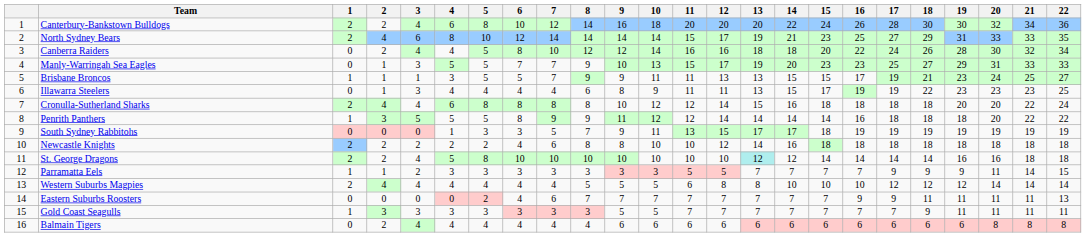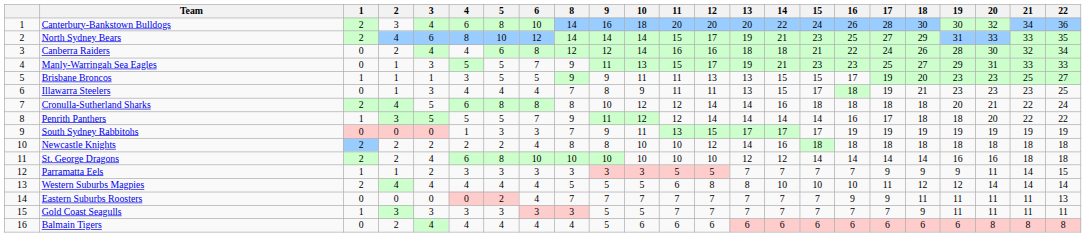 <table class="wikitable" style="text-align:center; line-height: 90%; font-size:90%;" width=100%>
 <tr>
 <th width=20 abbr="Position"></th>
 <th width=225>Team</th>
 <th width=20 abbr="Round 1">1</th>
 <th width=20 abbr="Round 2">2</th>
 <th width=20 abbr="Round 3">3</th>
 <th width=20 abbr="Round 4">4</th>
 <th width=20 abbr="Round 5">5</th>
 <th width=20 abbr="Round 6">6</th>
-<th width=20 abbr="Round 7">7</th>
 <th width=20 abbr="Round 8">8</th>
 <th width=20 abbr="Round 9">9</th>
 <th width=20 abbr="Round 10">10</th>
 <th width=20 abbr="Round 11">11</th>
 <th width=20 abbr="Round 12">12</th>
 <th width=20 abbr="Round 13">13</th>
 <th width=20 abbr="Round 14">14</th>
 <th width=20 abbr="Round 15">15</th>
 <th width=20 abbr="Round 16">16</th>
 <th width=20 abbr="Round 17">17</th>
 <th width=20 abbr="Round 18">18</th>
 <th width=20 abbr="Round 19">19</th>
 <th width=20 abbr="Round 20">20</th>
 <th width=20 abbr="Round 21">21</th>
 <th width=20 abbr="Round 22">22</th>
 </tr>
 <tr>
 <td>1</td>
 <td style="text-align:left;"> <a href='#'>Canterbury-Bankstown Bulldogs</a></td>
 <td style="background: #ccffcc;">2</td>
-<td>2</td>
+<td>3</td>
 <td style="background: #ccffcc;">4</td>
 <td style="background: #ccffcc;">6</td>
 <td style="background: #ccffcc;">8</td>
 <td style="background: #ccffcc;">10</td>
-<td style="background: #ccffcc;">12</td>
 <td style="background: #99ccff;">14</td>
 <td style="background: #99ccff;">16</td>
 <td style="background: #99ccff;">18</td>
 <td style="background: #99ccff;">20</td>
 <td style="background: #99ccff;">20</td>
 <td style="background: #99ccff;">20</td>
 <td style="background: #99ccff;">22</td>
 <td style="background: #99ccff;">24</td>
 <td style="background: #99ccff;">26</td>
 <td style="background: #99ccff;">28</td>
 <td style="background: #99ccff;">30</td>
 <td style="background: #ccffcc;">30</td>
 <td style="background: #ccffcc;">32</td>
 <td style="background: #99ccff;">34</td>
 <td style="background: #99ccff;">36</td>
 </tr>
 <tr>
 <td>2</td>
 <td style="text-align:left;"> <a href='#'>North Sydney Bears</a></td>
 <td style="background: #ccffcc;">2</td>
 <td style="background: #99ccff;">4</td>
 <td style="background: #99ccff;">6</td>
 <td style="background: #99ccff;">8</td>
 <td style="background: #99ccff;">10</td>
 <td style="background: #99ccff;">12</td>
-<td style="background: #99ccff;">14</td>
 <td style="background: #ccffcc;">14</td>
 <td style="background: #ccffcc;">14</td>
 <td style="background: #ccffcc;">14</td>
 <td style="background: #ccffcc;">15</td>
 <td style="background: #ccffcc;">17</td>
 <td style="background: #ccffcc;">19</td>
 <td style="background: #ccffcc;">21</td>
 <td style="background: #ccffcc;">23</td>
 <td style="background: #ccffcc;">25</td>
 <td style="background: #ccffcc;">27</td>
 <td style="background: #ccffcc;">29</td>
 <td style="background: #99ccff;">31</td>
 <td style="background: #99ccff;">33</td>
 <td style="background: #ccffcc;">33</td>
 <td style="background: #ccffcc;">35</td>
 </tr>
 <tr>
 <td>3</td>
 <td style="text-align:left;"> <a href='#'>Canberra Raiders</a></td>
 <td>0</td>
 <td>2</td>
 <td style="background: #ccffcc;">4</td>
 <td>4</td>
-<td style="background: #ccffcc;">5</td>
+<td style="background: #ccffcc;">6</td>
 <td style="background: #ccffcc;">8</td>
-<td style="background: #ccffcc;">10</td>
 <td style="background: #ccffcc;">12</td>
 <td style="background: #ccffcc;">12</td>
 <td style="background: #ccffcc;">14</td>
 <td style="background: #ccffcc;">16</td>
 <td style="background: #ccffcc;">16</td>
 <td style="background: #ccffcc;">18</td>
 <td style="background: #ccffcc;">18</td>
-<td style="background: #ccffcc;">20</td>
+<td style="background: #ccffcc;">21</td>
 <td style="background: #ccffcc;">22</td>
 <td style="background: #ccffcc;">24</td>
 <td style="background: #ccffcc;">26</td>
 <td style="background: #ccffcc;">28</td>
 <td style="background: #ccffcc;">30</td>
 <td style="background: #ccffcc;">32</td>
 <td style="background: #ccffcc;">34</td>
 </tr>
 <tr>
 <td>4</td>
 <td style="text-align:left;"> <a href='#'>Manly-Warringah Sea Eagles</a></td>
 <td>0</td>
 <td>1</td>
 <td>3</td>
 <td style="background: #ccffcc;">5</td>
 <td>5</td>
 <td>7</td>
-<td>7</td>
 <td>9</td>
-<td style="background: #ccffcc;">10</td>
+<td style="background: #ccffcc;">11</td>
 <td style="background: #ccffcc;">13</td>
 <td style="background: #ccffcc;">15</td>
 <td style="background: #ccffcc;">17</td>
 <td style="background: #ccffcc;">19</td>
-<td style="background: #ccffcc;">20</td>
+<td style="background: #ccffcc;">21</td>
 <td style="background: #ccffcc;">23</td>
 <td style="background: #ccffcc;">23</td>
 <td style="background: #ccffcc;">25</td>
 <td style="background: #ccffcc;">27</td>
 <td style="background: #ccffcc;">29</td>
 <td style="background: #ccffcc;">31</td>
 <td style="background: #ccffcc;">33</td>
 <td style="background: #ccffcc;">33</td>
 </tr>
 <tr>
 <td>5</td>
 <td style="text-align:left;"> <a href='#'>Brisbane Broncos</a></td>
 <td>1</td>
 <td>1</td>
 <td>1</td>
 <td>3</td>
 <td>5</td>
 <td>5</td>
-<td>7</td>
 <td style="background: #ccffcc;">9</td>
 <td>9</td>
 <td>11</td>
 <td>11</td>
 <td>13</td>
 <td>13</td>
 <td>15</td>
 <td>15</td>
 <td>17</td>
 <td style="background: #ccffcc;">19</td>
-<td style="background: #ccffcc;">21</td>
+<td style="background: #ccffcc;">20</td>
 <td style="background: #ccffcc;">23</td>
-<td style="background: #ccffcc;">24</td>
+<td style="background: #ccffcc;">23</td>
 <td style="background: #ccffcc;">25</td>
 <td style="background: #ccffcc;">27</td>
 </tr>
 <tr>
 <td>6</td>
 <td style="text-align:left;"> <a href='#'>Illawarra Steelers</a></td>
 <td>0</td>
 <td>1</td>
 <td>3</td>
 <td>4</td>
 <td>4</td>
 <td>4</td>
-<td>4</td>
-<td>6</td>
+<td>7</td>
 <td>8</td>
 <td>9</td>
 <td>11</td>
 <td>11</td>
 <td>13</td>
 <td>15</td>
 <td>17</td>
-<td style="background: #ccffcc;">19</td>
+<td style="background: #ccffcc;">18</td>
 <td>19</td>
-<td>22</td>
+<td>21</td>
 <td>23</td>
 <td>23</td>
 <td>23</td>
 <td>25</td>
 </tr>
 <tr>
 <td>7</td>
 <td style="text-align:left;"> <a href='#'>Cronulla-Sutherland Sharks</a></td>
 <td style="background: #ccffcc;">2</td>
 <td style="background: #ccffcc;">4</td>
-<td>4</td>
+<td>5</td>
 <td style="background: #ccffcc;">6</td>
-<td style="background: #ccffcc;">8</td>
 <td style="background: #ccffcc;">8</td>
 <td style="background: #ccffcc;">8</td>
 <td>8</td>
 <td>10</td>
 <td>12</td>
 <td>12</td>
 <td>14</td>
-<td>15</td>
+<td>14</td>
 <td>16</td>
 <td>18</td>
 <td>18</td>
 <td>18</td>
 <td>18</td>
 <td>20</td>
-<td>20</td>
+<td>21</td>
 <td>22</td>
 <td>24</td>
 </tr>
 <tr>
 <td>8</td>
 <td style="text-align:left;"> <a href='#'>Penrith Panthers</a></td>
 <td>1</td>
 <td style="background: #ccffcc;">3</td>
 <td style="background: #ccffcc;">5</td>
 <td>5</td>
 <td>5</td>
-<td>8</td>
-<td style="background: #ccffcc;">9</td>
+<td>7</td>
 <td>9</td>
 <td style="background: #ccffcc;">11</td>
 <td style="background: #ccffcc;">12</td>
 <td>12</td>
 <td>14</td>
 <td>14</td>
 <td>14</td>
 <td>14</td>
 <td>16</td>
-<td>18</td>
+<td>17</td>
 <td>18</td>
 <td>18</td>
 <td>20</td>
 <td>22</td>
 <td>22</td>
 </tr>
 <tr>
 <td>9</td>
 <td style="text-align:left;"> <a href='#'>South Sydney Rabbitohs</a></td>
 <td style="background: #ffcccc;">0</td>
 <td style="background: #ffcccc;">0</td>
 <td style="background: #ffcccc;">0</td>
 <td>1</td>
 <td>3</td>
 <td>3</td>
-<td>5</td>
 <td>7</td>
 <td>9</td>
 <td>11</td>
 <td style="background: #ccffcc;">13</td>
 <td style="background: #ccffcc;">15</td>
 <td style="background: #ccffcc;">17</td>
 <td style="background: #ccffcc;">17</td>
-<td>18</td>
+<td>17</td>
 <td>19</td>
 <td>19</td>
 <td>19</td>
 <td>19</td>
 <td>19</td>
 <td>19</td>
 <td>19</td>
 </tr>
 <tr>
 <td>10</td>
 <td style="text-align:left;"> <a href='#'>Newcastle Knights</a></td>
 <td style="background: #99ccff;">2</td>
 <td>2</td>
 <td>2</td>
 <td>2</td>
 <td>2</td>
 <td>4</td>
-<td>6</td>
 <td>8</td>
 <td>8</td>
 <td>10</td>
 <td>10</td>
 <td>12</td>
 <td>14</td>
 <td>16</td>
 <td style="background: #ccffcc;">18</td>
 <td>18</td>
 <td>18</td>
 <td>18</td>
 <td>18</td>
 <td>18</td>
 <td>18</td>
 <td>18</td>
 </tr>
 <tr>
 <td>11</td>
 <td style="text-align:left;"> <a href='#'>St. George Dragons</a></td>
 <td style="background: #ccffcc;">2</td>
 <td>2</td>
 <td>4</td>
-<td style="background: #ccffcc;">5</td>
+<td style="background: #ccffcc;">6</td>
 <td style="background: #ccffcc;">8</td>
-<td style="background: #ccffcc;">10</td>
 <td style="background: #ccffcc;">10</td>
 <td style="background: #ccffcc;">10</td>
 <td style="background: #ccffcc;">10</td>
 <td>10</td>
 <td>10</td>
 <td>10</td>
-<td style="background: paleturquoise;">12</td>
+<td>12</td>
 <td>12</td>
 <td>14</td>
 <td>14</td>
 <td>14</td>
 <td>14</td>
 <td>16</td>
 <td>16</td>
 <td>18</td>
 <td>18</td>
 </tr>
 <tr>
 <td>12</td>
 <td style="text-align:left;"> <a href='#'>Parramatta Eels</a></td>
 <td>1</td>
 <td>1</td>
 <td>2</td>
-<td>3</td>
 <td>3</td>
 <td>3</td>
 <td>3</td>
 <td>3</td>
 <td style="background: #ffcccc;">3</td>
 <td style="background: #ffcccc;">3</td>
 <td style="background: #ffcccc;">5</td>
 <td style="background: #ffcccc;">5</td>
 <td>7</td>
 <td>7</td>
 <td>7</td>
 <td>7</td>
 <td>9</td>
 <td>9</td>
 <td>9</td>
 <td>11</td>
 <td>14</td>
 <td>15</td>
 </tr>
 <tr>
 <td>13</td>
 <td style="text-align:left;"> <a href='#'>Western Suburbs Magpies</a></td>
 <td>2</td>
 <td style="background: #ccffcc;">4</td>
 <td>4</td>
 <td>4</td>
 <td>4</td>
 <td>4</td>
-<td>4</td>
 <td>5</td>
 <td>5</td>
 <td>5</td>
 <td>6</td>
 <td>8</td>
 <td>8</td>
 <td>10</td>
 <td>10</td>
 <td>10</td>
-<td>12</td>
+<td>11</td>
 <td>12</td>
 <td>12</td>
 <td>14</td>
 <td>14</td>
 <td>14</td>
 </tr>
 <tr>
 <td>14</td>
 <td style="text-align:left;"> <a href='#'>Eastern Suburbs Roosters</a></td>
 <td>0</td>
 <td>0</td>
 <td>0</td>
 <td style="background: #ffcccc;">0</td>
 <td style="background: #ffcccc;">2</td>
 <td>4</td>
-<td>6</td>
 <td>7</td>
 <td>7</td>
 <td>7</td>
 <td>7</td>
 <td>7</td>
 <td>7</td>
 <td>7</td>
 <td>7</td>
 <td>9</td>
 <td>9</td>
 <td>11</td>
 <td>11</td>
 <td>11</td>
 <td>11</td>
 <td>13</td>
 </tr>
 <tr>
 <td>15</td>
 <td style="text-align:left;"> <a href='#'>Gold Coast Seagulls</a></td>
 <td>1</td>
 <td style="background: #ccffcc;">3</td>
 <td>3</td>
 <td>3</td>
 <td>3</td>
-<td style="background: #ffcccc;">3</td>
 <td style="background: #ffcccc;">3</td>
 <td style="background: #ffcccc;">3</td>
 <td>5</td>
 <td>5</td>
 <td>7</td>
 <td>7</td>
 <td>7</td>
 <td>7</td>
 <td>7</td>
 <td>7</td>
 <td>7</td>
 <td>9</td>
 <td>11</td>
 <td>11</td>
 <td>11</td>
 <td>11</td>
 </tr>
 <tr>
 <td>16</td>
 <td style="text-align:left;"> <a href='#'>Balmain Tigers</a></td>
 <td>0</td>
 <td>2</td>
 <td style="background: #ccffcc;">4</td>
 <td>4</td>
 <td>4</td>
 <td>4</td>
 <td>4</td>
-<td>4</td>
-<td>6</td>
+<td>5</td>
 <td>6</td>
 <td>6</td>
 <td>6</td>
 <td style="background: #ffcccc;">6</td>
 <td style="background: #ffcccc;">6</td>
 <td style="background: #ffcccc;">6</td>
 <td style="background: #ffcccc;">6</td>
 <td style="background: #ffcccc;">6</td>
 <td style="background: #ffcccc;">6</td>
 <td style="background: #ffcccc;">6</td>
 <td style="background: #ffcccc;">8</td>
 <td style="background: #ffcccc;">8</td>
 <td style="background: #ffcccc;">8</td>
 </tr>
 </table>
